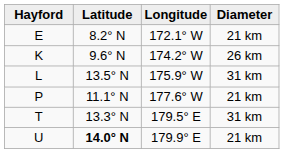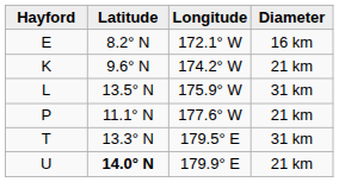 <table class="wikitable">
 <tr>
 <th width="25%" style="background:#eeeeee;">Hayford</th>
 <th width="25%" style="background:#eeeeee;">Latitude</th>
 <th width="25%" style="background:#eeeeee;">Longitude</th>
 <th width="25%" style="background:#eeeeee;">Diameter</th>
 </tr>
 <tr>
 <td align="center">E</td>
 <td align="center">8.2° N</td>
 <td align="center">172.1° W</td>
-<td align="center">21 km</td>
+<td align="center">16 km</td>
 </tr>
 <tr>
 <td align="center">K</td>
 <td align="center">9.6° N</td>
 <td align="center">174.2° W</td>
-<td align="center">26 km</td>
+<td align="center">21 km</td>
 </tr>
 <tr>
 <td align="center">L</td>
 <td align="center">13.5° N</td>
 <td align="center">175.9° W</td>
 <td align="center">31 km</td>
 </tr>
 <tr>
 <td align="center">P</td>
 <td align="center">11.1° N</td>
 <td align="center">177.6° W</td>
 <td align="center">21 km</td>
 </tr>
 <tr>
 <td align="center">T</td>
 <td align="center">13.3° N</td>
 <td align="center">179.5° E</td>
 <td align="center">31 km</td>
 </tr>
 <tr>
 <td align="center">U</td>
 <td align="center"><strong>14.0° N</strong></td>
 <td align="center">179.9° E</td>
 <td align="center">21 km</td>
 </tr>
 </table>
